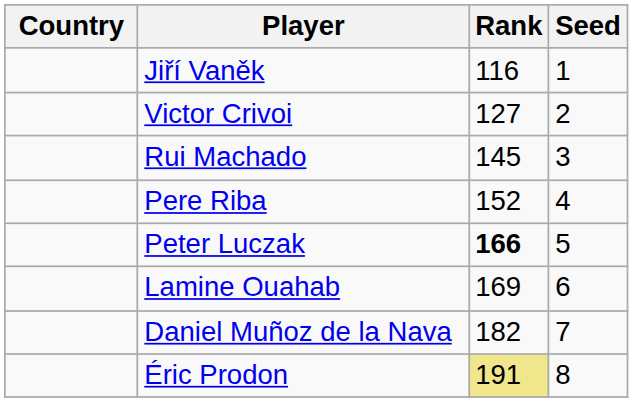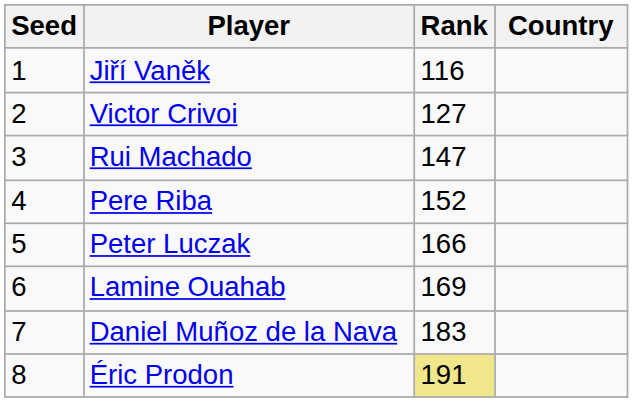 <table class="sortable wikitable">
 <tr>
-<th width="70">Country</th>
+<th>Seed</th>
 <th width="185">Player</th>
 <th>Rank</th>
-<th>Seed</th>
+<th width="70">Country</th>
 </tr>
 <tr>
-<td></td>
+<td>1</td>
 <td><a href='#'>Jiří Vaněk</a></td>
 <td>116</td>
-<td>1</td>
+<td></td>
 </tr>
 <tr>
-<td></td>
+<td>2</td>
 <td><a href='#'>Victor Crivoi</a></td>
 <td>127</td>
-<td>2</td>
+<td></td>
 </tr>
 <tr>
+<td>3</td>
+<td><a href='#'>Rui Machado</a></td>
+<td>147</td>
 <td></td>
-<td><a href='#'>Rui Machado</a></td>
-<td>145</td>
-<td>3</td>
 </tr>
 <tr>
-<td></td>
+<td>4</td>
 <td><a href='#'>Pere Riba</a></td>
 <td>152</td>
-<td>4</td>
+<td></td>
 </tr>
 <tr>
+<td>5</td>
+<td><a href='#'>Peter Luczak</a></td>
+<td>166</td>
 <td></td>
-<td><a href='#'>Peter Luczak</a></td>
-<td><strong>166</strong></td>
-<td>5</td>
 </tr>
 <tr>
-<td></td>
+<td>6</td>
 <td><a href='#'>Lamine Ouahab</a></td>
 <td>169</td>
-<td>6</td>
+<td></td>
 </tr>
 <tr>
+<td>7</td>
+<td><a href='#'>Daniel Muñoz de la Nava</a></td>
+<td>183</td>
 <td></td>
-<td><a href='#'>Daniel Muñoz de la Nava</a></td>
-<td>182</td>
-<td>7</td>
 </tr>
 <tr>
-<td></td>
+<td>8</td>
 <td><a href='#'>Éric Prodon</a></td>
 <td style="background: khaki;">191</td>
-<td>8</td>
+<td></td>
 </tr>
 </table>
